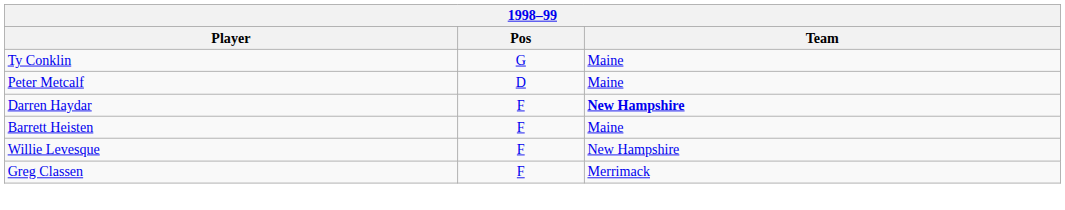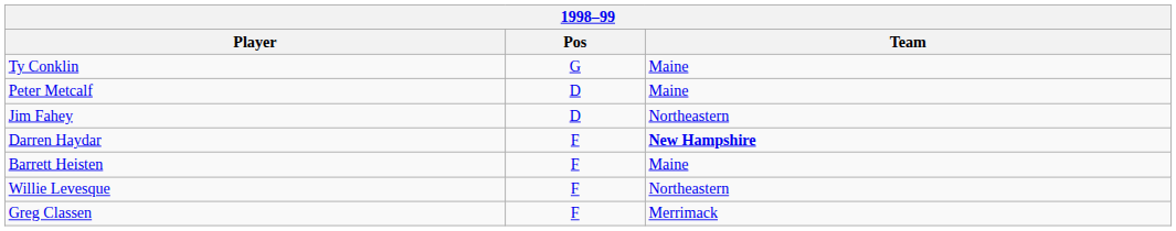 <table class="wikitable" width=95%>
 <tr>
 <th colspan=3><a href='#'>1998–99</a></th>
 </tr>
 <tr>
 <th>Player</th>
 <th>Pos</th>
 <th>Team</th>
 </tr>
 <tr>
 <td><a href='#'>Ty Conklin</a></td>
 <td align=center><a href='#'>G</a></td>
 <td><a href='#'>Maine</a></td>
 </tr>
 <tr>
 <td><a href='#'>Peter Metcalf</a></td>
 <td align=center><a href='#'>D</a></td>
 <td><a href='#'>Maine</a></td>
 </tr>
 <tr>
+<td><a href='#'>Jim Fahey</a></td>
+<td align=center><a href='#'>D</a></td>
+<td><a href='#'>Northeastern</a></td>
+</tr>
+<tr>
 <td><a href='#'>Darren Haydar</a></td>
 <td align=center><a href='#'>F</a></td>
 <td><strong><a href='#'>New Hampshire</a></strong></td>
 </tr>
 <tr>
 <td><a href='#'>Barrett Heisten</a></td>
 <td align=center><a href='#'>F</a></td>
 <td><a href='#'>Maine</a></td>
 </tr>
 <tr>
 <td><a href='#'>Willie Levesque</a></td>
 <td align=center><a href='#'>F</a></td>
-<td><a href='#'>New Hampshire</a></td>
+<td><a href='#'>Northeastern</a></td>
 </tr>
 <tr>
 <td><a href='#'>Greg Classen</a></td>
 <td align=center><a href='#'>F</a></td>
 <td><a href='#'>Merrimack</a></td>
 </tr>
 </table>
